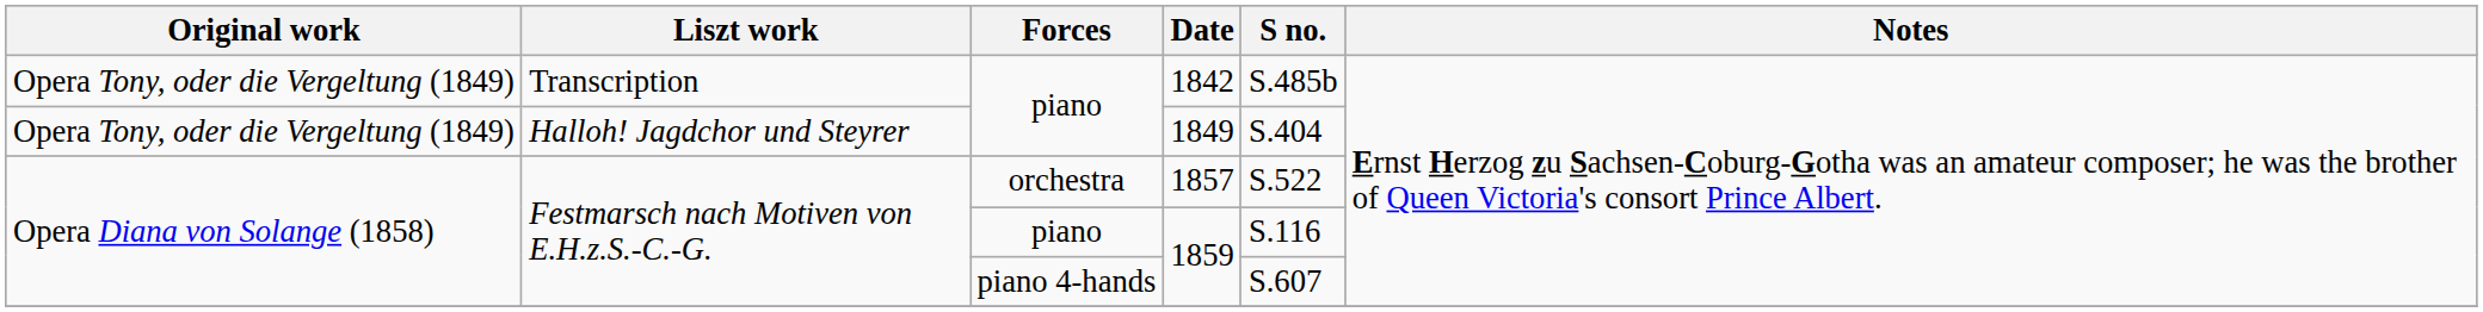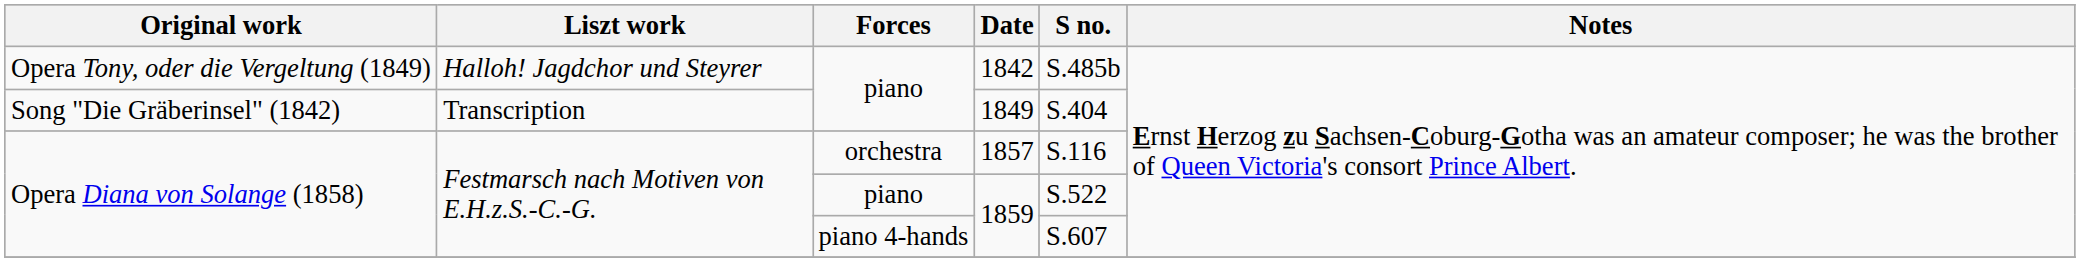 <table class="wikitable">
 <tr>
 <th>Original work</th>
 <th>Liszt work</th>
 <th>Forces</th>
 <th>Date</th>
 <th>S no.</th>
 <th>Notes</th>
 </tr>
 <tr>
 <td>Opera <em>Tony, oder die Vergeltung</em> (1849)</td>
-<td>Transcription</td>
+<td><em>Halloh! Jagdchor und Steyrer</em></td>
 <td rowspan=2 style="text-align: center">piano</td>
 <td>1842</td>
 <td>S.485b</td>
 <td rowspan=5><strong><u>E</u></strong>rnst <strong><u>H</u></strong>erzog <strong><u>z</u></strong>u <strong><u>S</u></strong>achsen-<strong><u>C</u></strong>oburg-<strong><u>G</u></strong>otha was an amateur composer; he was the brother of <a href='#'>Queen Victoria</a>'s consort <a href='#'>Prince Albert</a>.</td>
 </tr>
 <tr>
-<td>Opera <em>Tony, oder die Vergeltung</em> (1849)</td>
-<td><em>Halloh! Jagdchor und Steyrer</em></td>
+<td>Song "Die Gräberinsel" (1842)</td>
+<td>Transcription</td>
 <td>1849</td>
 <td>S.404</td>
 </tr>
 <tr>
 <td rowspan=3>Opera <em><a href='#'>Diana von Solange</a></em> (1858)</td>
 <td rowspan=3><em>Festmarsch nach Motiven von E.H.z.S.-C.-G.</em></td>
 <td style="text-align: center">orchestra</td>
 <td>1857</td>
-<td>S.522</td>
+<td>S.116</td>
 </tr>
 <tr>
 <td style="text-align: center">piano</td>
 <td rowspan=2>1859</td>
-<td>S.116</td>
+<td>S.522</td>
 </tr>
 <tr>
 <td style="text-align: center">piano 4‑hands</td>
 <td>S.607</td>
 </tr>
 <tr>
 </tr>
 </table>
